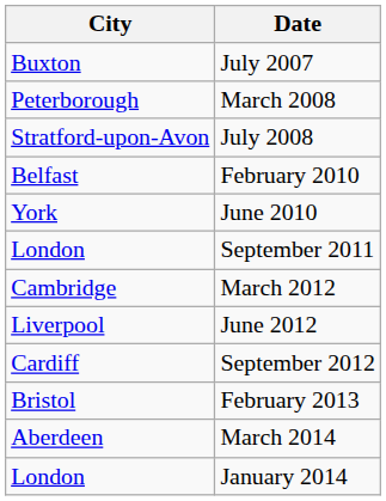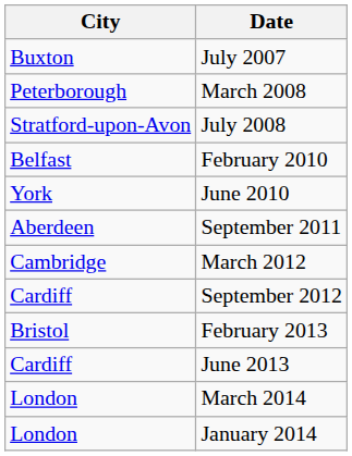 <table class="wikitable">
 <tr>
 <th valign=top>City</th>
 <th valign=top>Date</th>
 </tr>
 <tr>
 <td><a href='#'>Buxton</a></td>
 <td>July 2007</td>
 </tr>
 <tr>
 <td><a href='#'>Peterborough</a></td>
 <td>March 2008</td>
 </tr>
 <tr>
 <td><a href='#'>Stratford-upon-Avon</a></td>
 <td>July 2008</td>
 </tr>
 <tr>
 <td><a href='#'>Belfast</a></td>
 <td>February 2010</td>
 </tr>
 <tr>
 <td><a href='#'>York</a></td>
 <td>June 2010</td>
 </tr>
 <tr>
-<td><a href='#'>London</a></td>
+<td><a href='#'>Aberdeen</a></td>
 <td>September 2011</td>
 </tr>
 <tr>
 <td><a href='#'>Cambridge</a></td>
 <td>March 2012</td>
-</tr>
-<tr>
-<td><a href='#'>Liverpool</a></td>
-<td>June 2012</td>
 </tr>
 <tr>
 <td><a href='#'>Cardiff</a></td>
 <td>September 2012</td>
 </tr>
 <tr>
 <td><a href='#'>Bristol</a></td>
 <td>February 2013</td>
 </tr>
 <tr>
-<td><a href='#'>Aberdeen</a></td>
+<td><a href='#'>Cardiff</a></td>
+<td>June 2013</td>
+</tr>
+<tr>
+<td><a href='#'>London</a></td>
 <td>March 2014</td>
 </tr>
 <tr>
 <td><a href='#'>London</a></td>
 <td>January 2014</td>
 </tr>
 </table>
